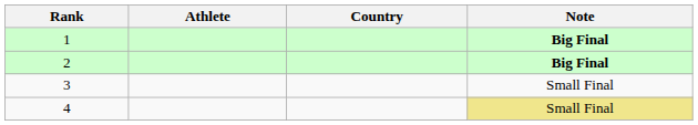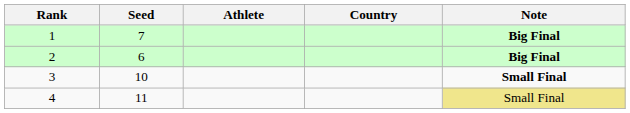 <table class="wikitable sortable" style="text-align:center" width=60%>
 <tr>
 <th>Rank</th>
+<th>Seed</th>
 <th>Athlete</th>
 <th>Country</th>
 <th>Note</th>
 </tr>
 <tr bgcolor=ccffcc>
 <td>1</td>
+<td>7</td>
 <td align=left></td>
 <td align=left></td>
 <td><strong>Big Final</strong></td>
 </tr>
 <tr bgcolor=ccffcc>
 <td>2</td>
+<td>6</td>
 <td align=left></td>
 <td align=left></td>
 <td><strong>Big Final</strong></td>
 </tr>
 <tr>
 <td>3</td>
+<td>10</td>
 <td align=left></td>
 <td align=left></td>
-<td>Small Final</td>
+<td><strong>Small Final</strong></td>
 </tr>
 <tr>
 <td>4</td>
+<td>11</td>
 <td align=left></td>
 <td align=left></td>
 <td style="background: khaki;">Small Final</td>
 </tr>
 </table>
